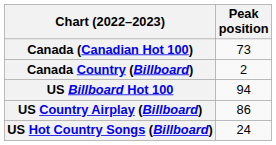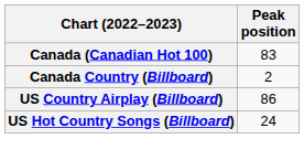 <table class="wikitable sortable plainrowheaders" style="text-align:center">
 <tr>
 <th scope="col">Chart (2022–2023)</th>
 <th scope="col">Peak<br>position</th>
 </tr>
 <tr>
 <th scope="row">Canada (<a href='#'>Canadian Hot 100</a>)</th>
-<td>73</td>
+<td>83</td>
 </tr>
 <tr>
 <th scope="row">Canada <a href='#'>Country</a> (<em><a href='#'>Billboard</a></em>)</th>
 <td>2</td>
-</tr>
-<tr>
-<th scope="row">US <a href='#'><em>Billboard</em> Hot 100</a></th>
-<td>94</td>
 </tr>
 <tr>
 <th scope="row">US <a href='#'>Country Airplay</a> (<em><a href='#'>Billboard</a></em>)</th>
 <td>86</td>
 </tr>
 <tr>
 <th scope="row">US <a href='#'>Hot Country Songs</a> (<em><a href='#'>Billboard</a></em>)</th>
 <td>24</td>
 </tr>
 </table>
